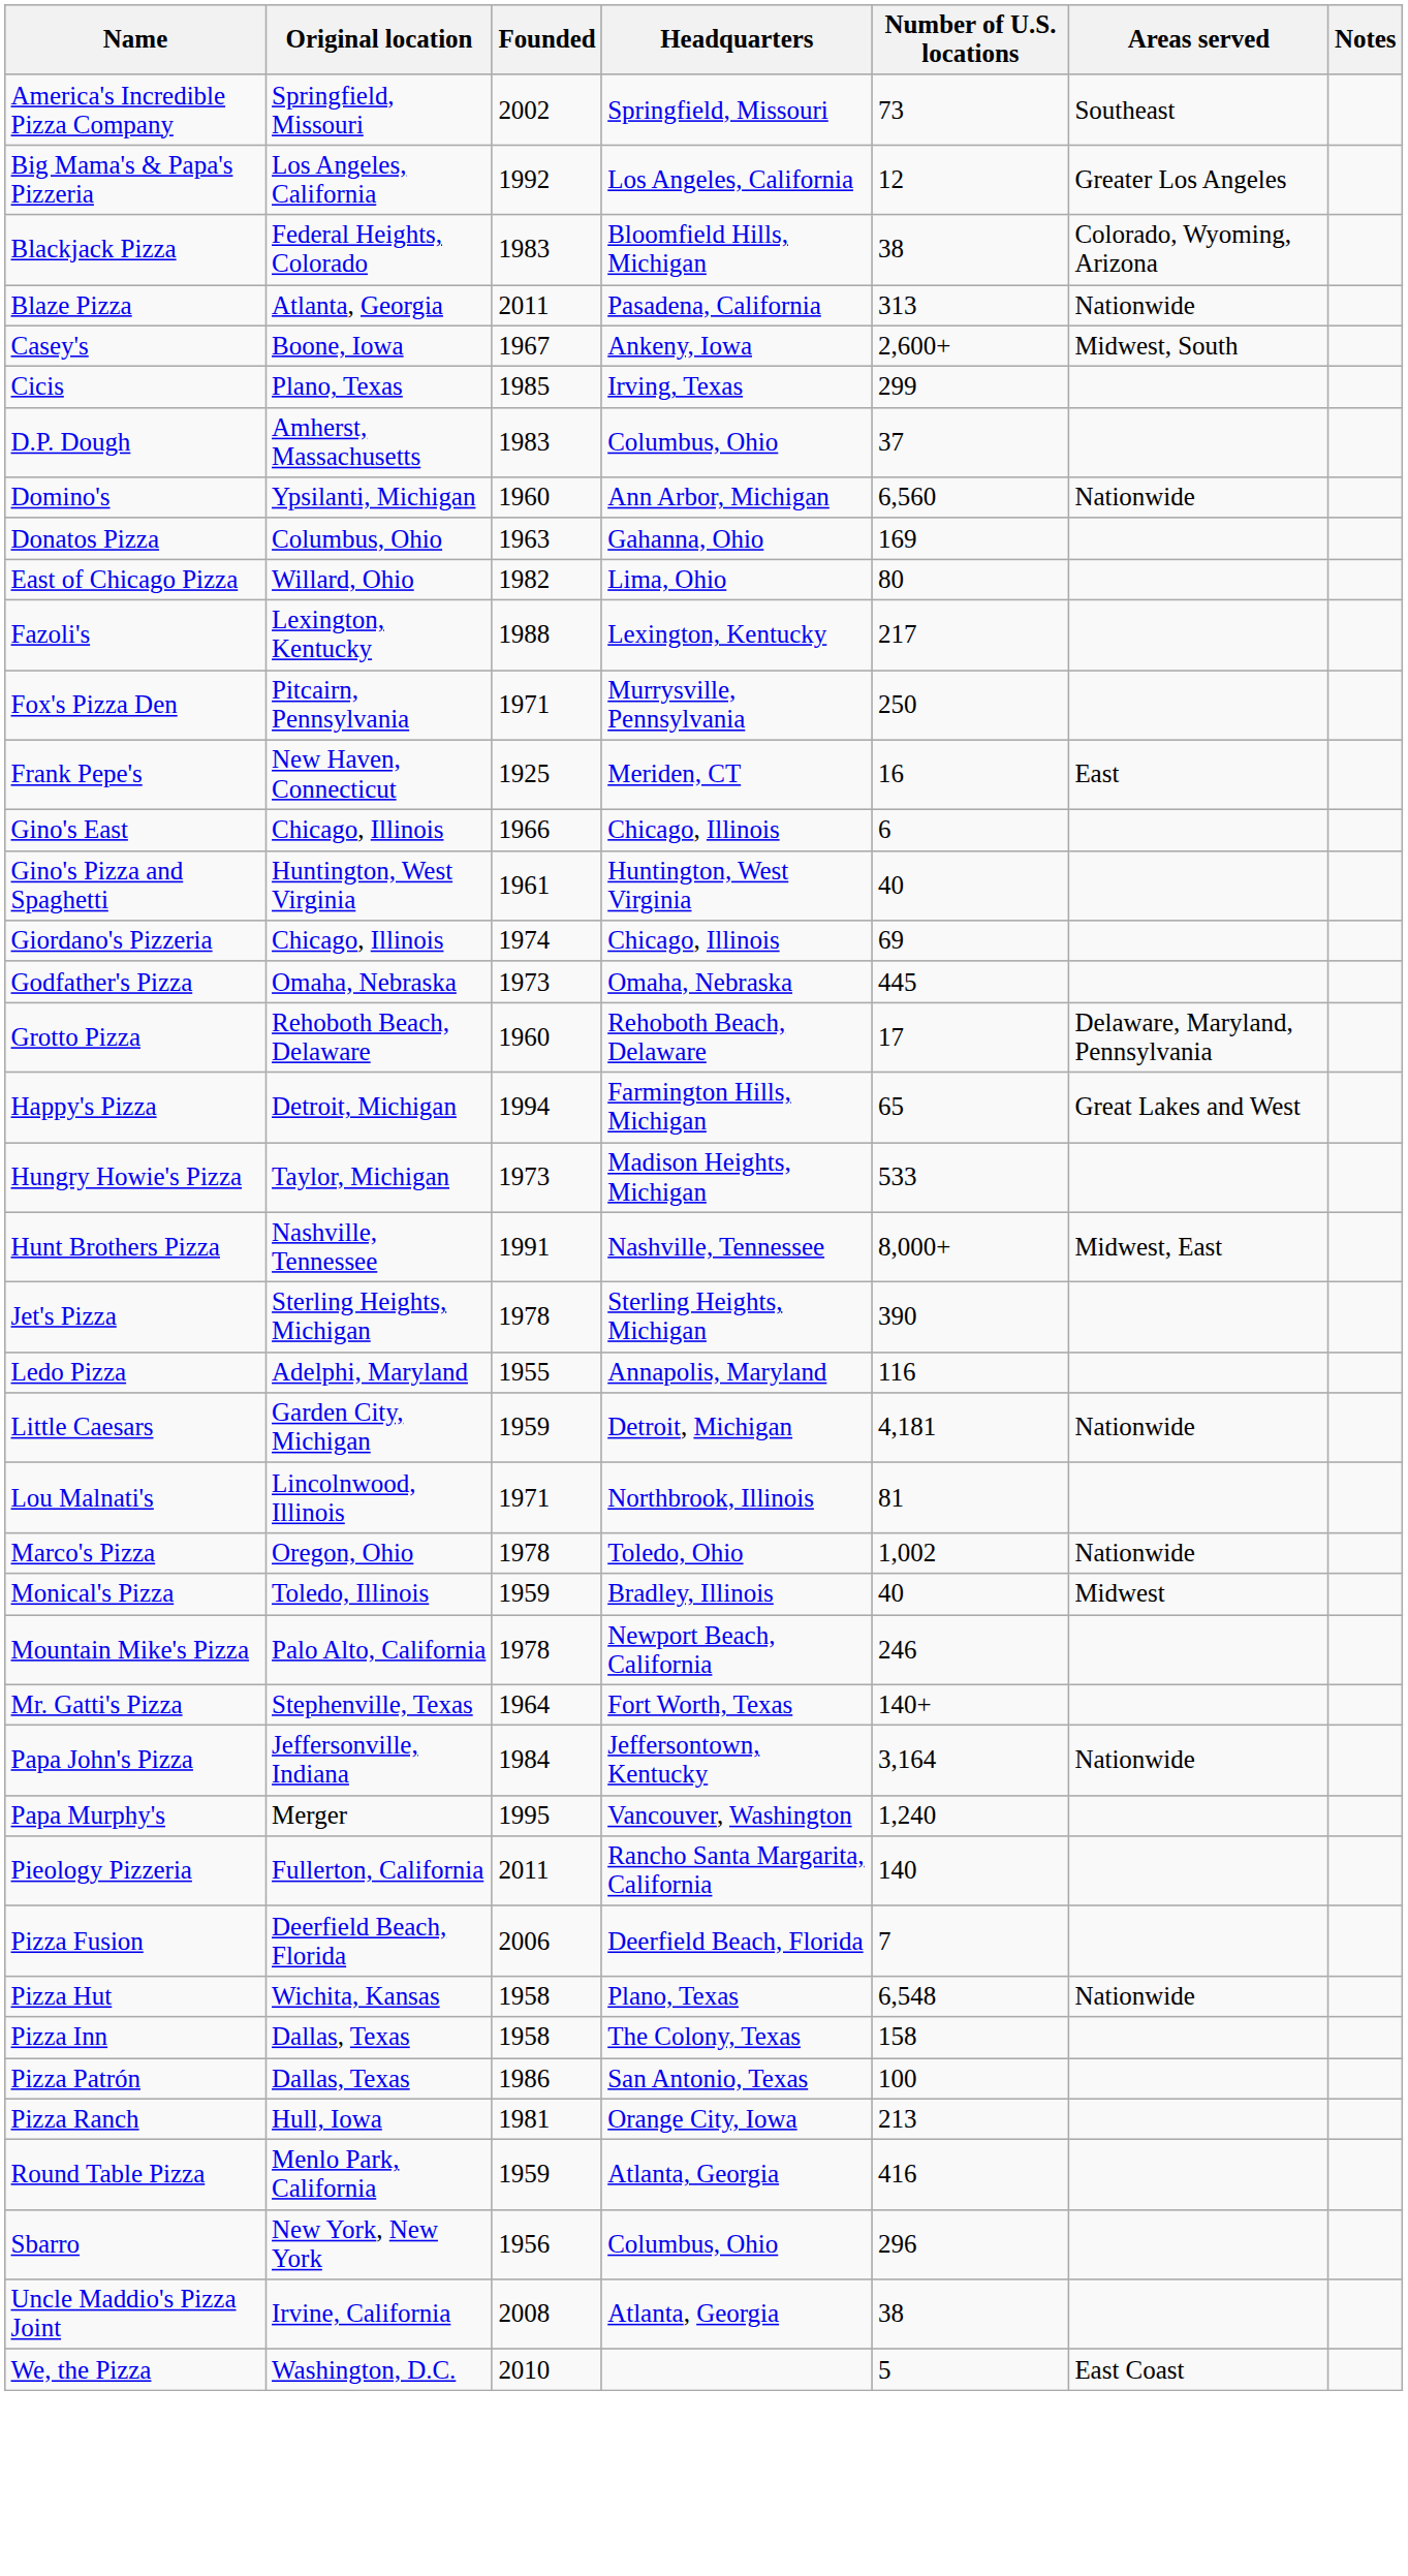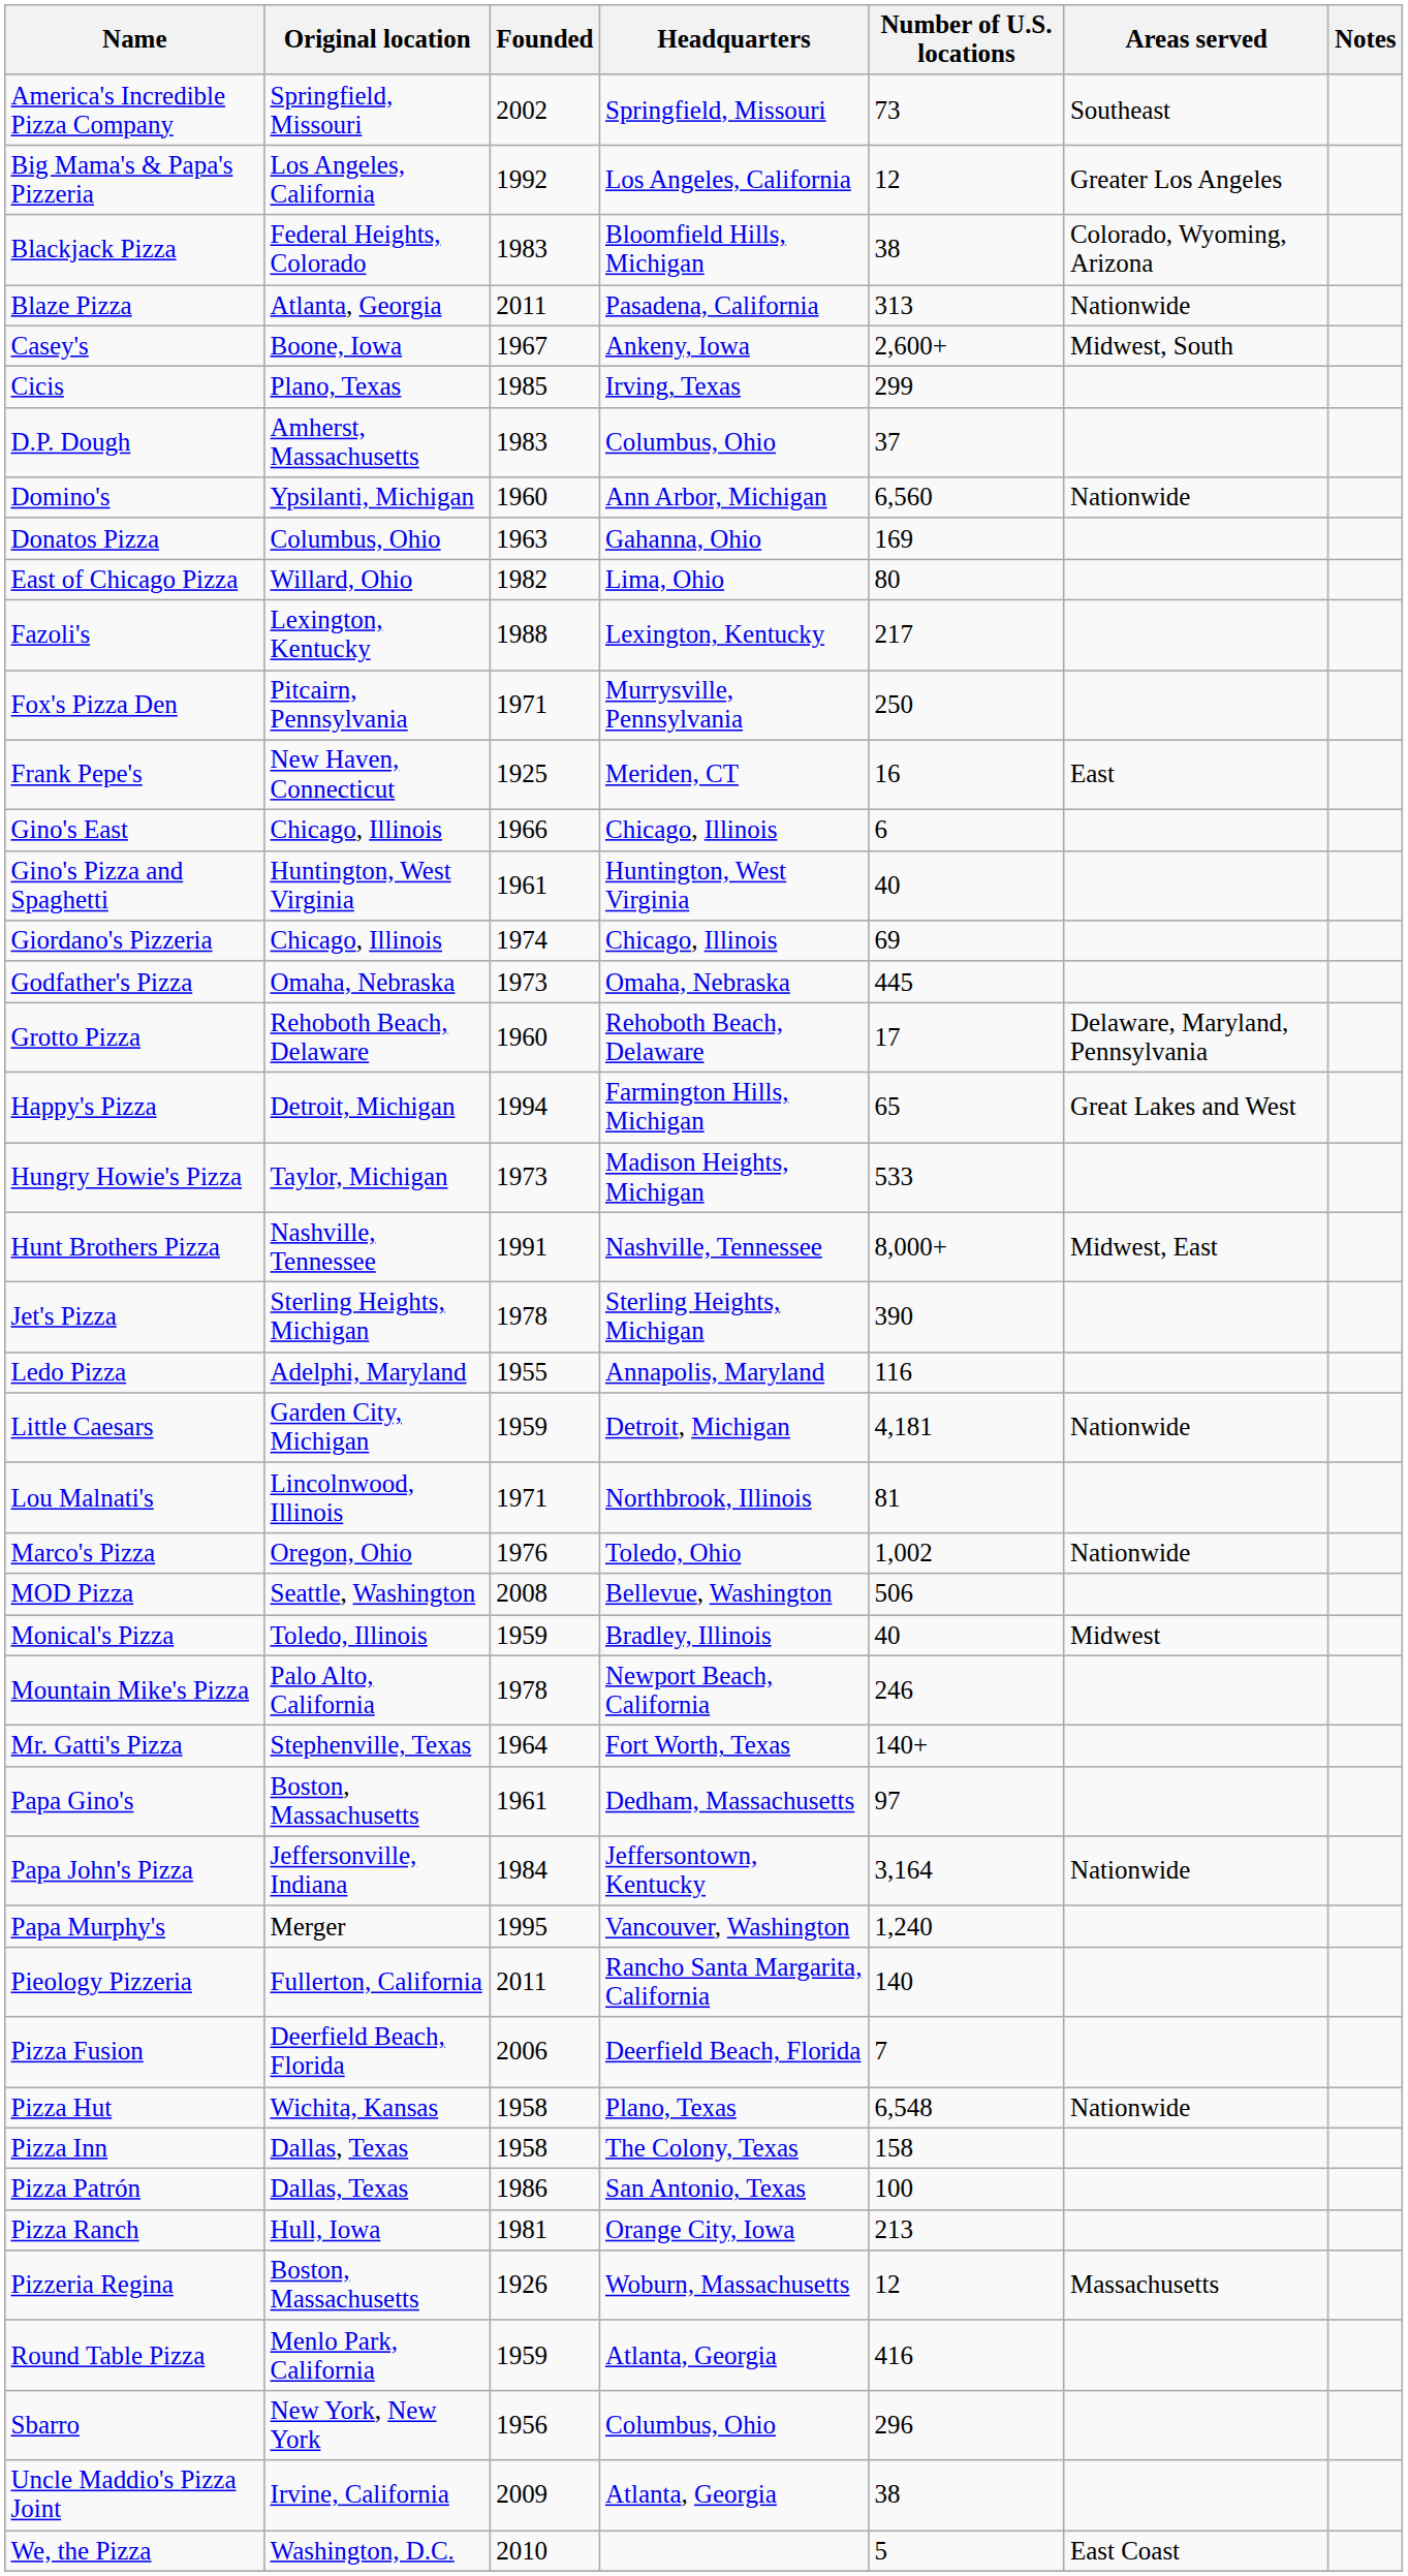 <table class="wikitable sortable">
 <tr>
 <th>Name</th>
 <th>Original location</th>
 <th>Founded</th>
 <th>Headquarters</th>
 <th data-sort-type="number">Number of U.S. locations</th>
 <th>Areas served</th>
 <th>Notes</th>
 </tr>
 <tr>
 <td><a href='#'>America's Incredible Pizza Company</a></td>
 <td><a href='#'>Springfield, Missouri</a></td>
 <td>2002</td>
 <td><a href='#'>Springfield, Missouri</a></td>
 <td>73</td>
 <td>Southeast</td>
 <td></td>
 </tr>
 <tr>
 <td><a href='#'>Big Mama's & Papa's Pizzeria</a></td>
 <td><a href='#'>Los Angeles, California</a></td>
 <td>1992</td>
 <td><a href='#'>Los Angeles, California</a></td>
 <td>12</td>
 <td>Greater Los Angeles</td>
 <td></td>
 </tr>
 <tr>
 <td><a href='#'>Blackjack Pizza</a></td>
 <td><a href='#'>Federal Heights, Colorado</a></td>
 <td>1983</td>
 <td><a href='#'>Bloomfield Hills, Michigan</a></td>
 <td>38</td>
 <td>Colorado, Wyoming, Arizona</td>
 <td></td>
 </tr>
 <tr>
 <td><a href='#'>Blaze Pizza</a></td>
 <td><a href='#'>Atlanta</a>, <a href='#'>Georgia</a></td>
 <td>2011</td>
 <td><a href='#'>Pasadena, California</a></td>
 <td>313</td>
 <td>Nationwide</td>
 <td></td>
 </tr>
 <tr>
 <td><a href='#'>Casey's</a></td>
 <td><a href='#'>Boone, Iowa</a></td>
 <td>1967</td>
 <td><a href='#'>Ankeny, Iowa</a></td>
 <td>2,600+</td>
 <td>Midwest, South</td>
 <td></td>
 </tr>
 <tr>
 <td><a href='#'>Cicis</a></td>
 <td><a href='#'>Plano, Texas</a></td>
 <td>1985</td>
 <td><a href='#'>Irving, Texas</a></td>
 <td>299</td>
 <td></td>
 <td></td>
 </tr>
 <tr>
 <td><a href='#'>D.P. Dough</a></td>
 <td><a href='#'>Amherst, Massachusetts</a></td>
 <td>1983</td>
 <td><a href='#'>Columbus, Ohio</a></td>
 <td>37</td>
 <td></td>
 <td></td>
 </tr>
 <tr>
 <td><a href='#'>Domino's</a></td>
 <td><a href='#'>Ypsilanti, Michigan</a></td>
 <td>1960</td>
 <td><a href='#'>Ann Arbor, Michigan</a></td>
 <td>6,560</td>
 <td>Nationwide</td>
 <td></td>
 </tr>
 <tr>
 <td><a href='#'>Donatos Pizza</a></td>
 <td><a href='#'>Columbus, Ohio</a></td>
 <td>1963</td>
 <td><a href='#'>Gahanna, Ohio</a></td>
 <td>169</td>
 <td></td>
 <td></td>
 </tr>
 <tr>
 <td><a href='#'>East of Chicago Pizza</a></td>
 <td><a href='#'>Willard, Ohio</a></td>
 <td>1982</td>
 <td><a href='#'>Lima, Ohio</a></td>
 <td>80</td>
 <td></td>
 <td></td>
 </tr>
 <tr>
 <td><a href='#'>Fazoli's</a></td>
 <td><a href='#'>Lexington, Kentucky</a></td>
 <td>1988</td>
 <td><a href='#'>Lexington, Kentucky</a></td>
 <td>217</td>
 <td></td>
 <td></td>
 </tr>
 <tr>
 <td><a href='#'>Fox's Pizza Den</a></td>
 <td><a href='#'>Pitcairn, Pennsylvania</a></td>
 <td>1971</td>
 <td><a href='#'>Murrysville, Pennsylvania</a></td>
 <td>250</td>
 <td></td>
 <td></td>
 </tr>
 <tr>
 <td><a href='#'>Frank Pepe's</a></td>
 <td><a href='#'>New Haven, Connecticut</a></td>
 <td>1925</td>
 <td><a href='#'>Meriden, CT</a></td>
 <td>16</td>
 <td>East</td>
 <td></td>
 </tr>
 <tr>
 <td><a href='#'>Gino's East</a></td>
 <td><a href='#'>Chicago</a>, <a href='#'>Illinois</a></td>
 <td>1966</td>
 <td><a href='#'>Chicago</a>, <a href='#'>Illinois</a></td>
 <td>6</td>
 <td></td>
 <td></td>
 </tr>
 <tr>
 <td><a href='#'>Gino's Pizza and Spaghetti</a></td>
 <td><a href='#'>Huntington, West Virginia</a></td>
 <td>1961</td>
 <td><a href='#'>Huntington, West Virginia</a></td>
 <td>40</td>
 <td></td>
 <td></td>
 </tr>
 <tr>
 <td><a href='#'>Giordano's Pizzeria</a></td>
 <td><a href='#'>Chicago</a>, <a href='#'>Illinois</a></td>
 <td>1974</td>
 <td><a href='#'>Chicago</a>, <a href='#'>Illinois</a></td>
 <td>69</td>
 <td></td>
 <td></td>
 </tr>
 <tr>
 <td><a href='#'>Godfather's Pizza</a></td>
 <td><a href='#'>Omaha, Nebraska</a></td>
 <td>1973</td>
 <td><a href='#'>Omaha, Nebraska</a></td>
 <td>445</td>
 <td></td>
 <td></td>
 </tr>
 <tr>
 <td><a href='#'>Grotto Pizza</a></td>
 <td><a href='#'>Rehoboth Beach, Delaware</a></td>
 <td>1960</td>
 <td><a href='#'>Rehoboth Beach, Delaware</a></td>
 <td>17</td>
 <td>Delaware, Maryland, Pennsylvania</td>
 <td></td>
 </tr>
 <tr>
 <td><a href='#'>Happy's Pizza</a></td>
 <td><a href='#'>Detroit, Michigan</a></td>
 <td>1994</td>
 <td><a href='#'>Farmington Hills, Michigan</a></td>
 <td>65</td>
 <td>Great Lakes and West</td>
 <td></td>
 </tr>
 <tr>
 <td><a href='#'>Hungry Howie's Pizza</a></td>
 <td><a href='#'>Taylor, Michigan</a></td>
 <td>1973</td>
 <td><a href='#'>Madison Heights, Michigan</a></td>
 <td>533</td>
 <td></td>
 <td></td>
 </tr>
 <tr>
 <td><a href='#'>Hunt Brothers Pizza</a></td>
 <td><a href='#'>Nashville, Tennessee</a></td>
 <td>1991</td>
 <td><a href='#'>Nashville, Tennessee</a></td>
 <td>8,000+</td>
 <td>Midwest, East</td>
 <td></td>
 </tr>
 <tr>
 <td><a href='#'>Jet's Pizza</a></td>
 <td><a href='#'>Sterling Heights, Michigan</a></td>
 <td>1978</td>
 <td><a href='#'>Sterling Heights, Michigan</a></td>
 <td>390</td>
 <td></td>
 <td></td>
 </tr>
 <tr>
 <td><a href='#'>Ledo Pizza</a></td>
 <td><a href='#'>Adelphi, Maryland</a></td>
 <td>1955</td>
 <td><a href='#'>Annapolis, Maryland</a></td>
 <td>116</td>
 <td></td>
 <td></td>
 </tr>
 <tr>
 <td><a href='#'>Little Caesars</a></td>
 <td><a href='#'>Garden City, Michigan</a></td>
 <td>1959</td>
 <td><a href='#'>Detroit</a>, <a href='#'>Michigan</a></td>
 <td>4,181</td>
 <td>Nationwide</td>
 <td></td>
 </tr>
 <tr>
 <td><a href='#'>Lou Malnati's</a></td>
 <td><a href='#'>Lincolnwood, Illinois</a></td>
 <td>1971</td>
 <td><a href='#'>Northbrook, Illinois</a></td>
 <td>81</td>
 <td></td>
 <td></td>
 </tr>
 <tr>
 <td><a href='#'>Marco's Pizza</a></td>
 <td><a href='#'>Oregon, Ohio</a></td>
-<td>1978</td>
+<td>1976</td>
 <td><a href='#'>Toledo, Ohio</a></td>
 <td>1,002</td>
 <td>Nationwide</td>
+<td></td>
+</tr>
+<tr>
+<td><a href='#'>MOD Pizza</a></td>
+<td><a href='#'>Seattle</a>, <a href='#'>Washington</a></td>
+<td>2008</td>
+<td><a href='#'>Bellevue</a>, <a href='#'>Washington</a></td>
+<td>506</td>
+<td></td>
 <td></td>
 </tr>
 <tr>
 <td><a href='#'>Monical's Pizza</a></td>
 <td><a href='#'>Toledo, Illinois</a></td>
 <td>1959</td>
 <td><a href='#'>Bradley, Illinois</a></td>
 <td>40</td>
 <td>Midwest</td>
 <td></td>
 </tr>
 <tr>
 <td><a href='#'>Mountain Mike's Pizza</a></td>
 <td><a href='#'>Palo Alto, California</a></td>
 <td>1978</td>
 <td><a href='#'>Newport Beach, California</a></td>
 <td>246</td>
 <td></td>
 <td></td>
 </tr>
 <tr>
 <td><a href='#'>Mr. Gatti's Pizza</a></td>
 <td><a href='#'>Stephenville, Texas</a></td>
 <td>1964</td>
 <td><a href='#'>Fort Worth, Texas</a></td>
 <td>140+</td>
+<td></td>
+<td></td>
+</tr>
+<tr>
+<td><a href='#'>Papa Gino's</a></td>
+<td><a href='#'>Boston</a>, <a href='#'>Massachusetts</a></td>
+<td>1961</td>
+<td><a href='#'>Dedham, Massachusetts</a></td>
+<td>97</td>
 <td></td>
 <td></td>
 </tr>
 <tr>
 <td><a href='#'>Papa John's Pizza</a></td>
 <td><a href='#'>Jeffersonville, Indiana</a></td>
 <td>1984</td>
 <td><a href='#'>Jeffersontown, Kentucky</a></td>
 <td>3,164</td>
 <td>Nationwide</td>
 <td></td>
 </tr>
 <tr>
 <td><a href='#'>Papa Murphy's</a></td>
 <td>Merger</td>
 <td>1995</td>
 <td><a href='#'>Vancouver</a>, <a href='#'>Washington</a></td>
 <td>1,240</td>
 <td></td>
 <td></td>
 </tr>
 <tr>
 <td><a href='#'>Pieology Pizzeria</a></td>
 <td><a href='#'>Fullerton, California</a></td>
 <td>2011</td>
 <td><a href='#'>Rancho Santa Margarita, California</a></td>
 <td>140</td>
 <td></td>
 <td></td>
 </tr>
 <tr>
 <td><a href='#'>Pizza Fusion</a></td>
 <td><a href='#'>Deerfield Beach, Florida</a></td>
 <td>2006</td>
 <td><a href='#'>Deerfield Beach, Florida</a></td>
 <td>7</td>
 <td></td>
 <td></td>
 </tr>
 <tr>
 <td><a href='#'>Pizza Hut</a></td>
 <td><a href='#'>Wichita, Kansas</a></td>
 <td>1958</td>
 <td><a href='#'>Plano, Texas</a></td>
 <td>6,548</td>
 <td>Nationwide</td>
 <td></td>
 </tr>
 <tr>
 <td><a href='#'>Pizza Inn</a></td>
 <td><a href='#'>Dallas</a>, <a href='#'>Texas</a></td>
 <td>1958</td>
 <td><a href='#'>The Colony, Texas</a></td>
 <td>158</td>
 <td></td>
 <td></td>
 </tr>
 <tr>
 <td><a href='#'>Pizza Patrón</a></td>
 <td><a href='#'>Dallas, Texas</a></td>
 <td>1986</td>
 <td><a href='#'>San Antonio, Texas</a></td>
 <td>100</td>
 <td></td>
 <td></td>
 </tr>
 <tr>
 <td><a href='#'>Pizza Ranch</a></td>
 <td><a href='#'>Hull, Iowa</a></td>
 <td>1981</td>
 <td><a href='#'>Orange City, Iowa</a></td>
 <td>213</td>
 <td></td>
 <td></td>
 </tr>
 <tr>
+<td><a href='#'>Pizzeria Regina</a></td>
+<td><a href='#'>Boston, Massachusetts</a></td>
+<td>1926</td>
+<td><a href='#'>Woburn, Massachusetts</a></td>
+<td>12</td>
+<td>Massachusetts</td>
+<td></td>
+</tr>
+<tr>
 <td><a href='#'>Round Table Pizza</a></td>
 <td><a href='#'>Menlo Park, California</a></td>
 <td>1959</td>
 <td><a href='#'>Atlanta, Georgia</a></td>
 <td>416</td>
 <td></td>
 <td></td>
 </tr>
 <tr>
 <td><a href='#'>Sbarro</a></td>
 <td><a href='#'>New York</a>, <a href='#'>New York</a></td>
 <td>1956</td>
 <td><a href='#'>Columbus, Ohio</a></td>
 <td>296</td>
 <td></td>
 <td></td>
 </tr>
 <tr>
 <td><a href='#'>Uncle Maddio's Pizza Joint</a></td>
 <td><a href='#'>Irvine, California</a></td>
-<td>2008</td>
+<td>2009</td>
 <td><a href='#'>Atlanta</a>, <a href='#'>Georgia</a></td>
 <td>38</td>
 <td></td>
 <td></td>
 </tr>
 <tr>
 <td><a href='#'>We, the Pizza</a></td>
 <td><a href='#'>Washington, D.C.</a></td>
 <td>2010</td>
 <td></td>
 <td>5</td>
 <td>East Coast</td>
 <td></td>
 </tr>
 <tr>
 </tr>
 </table>
